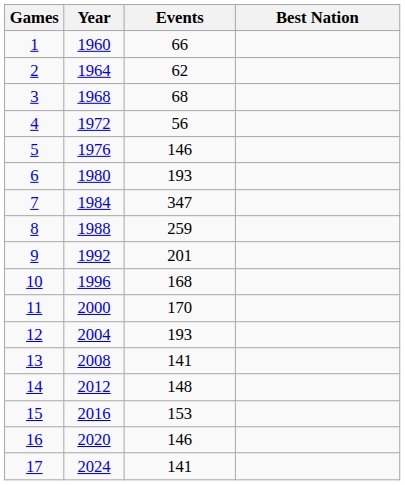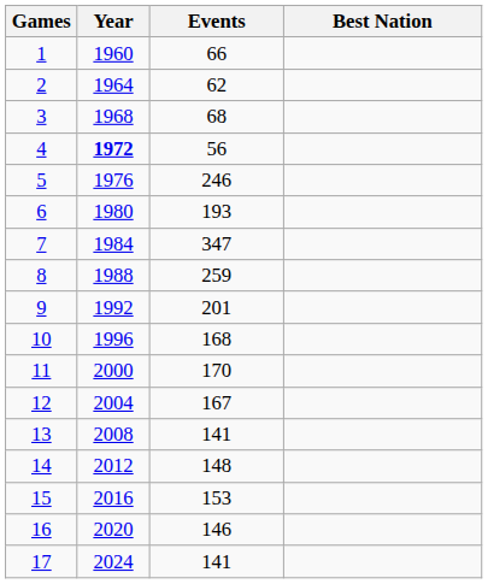 <table class=wikitable>
 <tr>
 <th width=50>Games</th>
 <th width=50>Year</th>
 <th width=100>Events</th>
 <th width=150>Best Nation</th>
 </tr>
 <tr>
 <td align=center><a href='#'>1</a></td>
 <td align=center><a href='#'>1960</a></td>
 <td align=center>66</td>
 <td></td>
 </tr>
 <tr>
 <td align=center><a href='#'>2</a></td>
 <td align=center><a href='#'>1964</a></td>
 <td align=center>62</td>
 <td></td>
 </tr>
 <tr>
 <td align=center><a href='#'>3</a></td>
 <td align=center><a href='#'>1968</a></td>
 <td align=center>68</td>
 <td></td>
 </tr>
 <tr>
 <td align=center><a href='#'>4</a></td>
-<td align=center><a href='#'>1972</a></td>
+<td align=center><strong><a href='#'>1972</a></strong></td>
 <td align=center>56</td>
 <td></td>
 </tr>
 <tr>
 <td align=center><a href='#'>5</a></td>
 <td align=center><a href='#'>1976</a></td>
-<td align=center>146</td>
+<td align=center>246</td>
 <td></td>
 </tr>
 <tr>
 <td align=center><a href='#'>6</a></td>
 <td align=center><a href='#'>1980</a></td>
 <td align=center>193</td>
 <td></td>
 </tr>
 <tr>
 <td align=center><a href='#'>7</a></td>
 <td align=center><a href='#'>1984</a></td>
 <td align=center>347</td>
 <td></td>
 </tr>
 <tr>
 <td align=center><a href='#'>8</a></td>
 <td align=center><a href='#'>1988</a></td>
 <td align=center>259</td>
 <td></td>
 </tr>
 <tr>
 <td align=center><a href='#'>9</a></td>
 <td align=center><a href='#'>1992</a></td>
 <td align=center>201</td>
 <td></td>
 </tr>
 <tr>
 <td align=center><a href='#'>10</a></td>
 <td align=center><a href='#'>1996</a></td>
 <td align=center>168</td>
 <td></td>
 </tr>
 <tr>
 <td align=center><a href='#'>11</a></td>
 <td align=center><a href='#'>2000</a></td>
 <td align=center>170</td>
 <td></td>
 </tr>
 <tr>
 <td align=center><a href='#'>12</a></td>
 <td align=center><a href='#'>2004</a></td>
-<td align=center>193</td>
+<td align=center>167</td>
 <td></td>
 </tr>
 <tr>
 <td align=center><a href='#'>13</a></td>
 <td align=center><a href='#'>2008</a></td>
 <td align=center>141</td>
 <td></td>
 </tr>
 <tr>
 <td align=center><a href='#'>14</a></td>
 <td align=center><a href='#'>2012</a></td>
 <td align=center>148</td>
 <td></td>
 </tr>
 <tr>
 <td align=center><a href='#'>15</a></td>
 <td align=center><a href='#'>2016</a></td>
 <td align=center>153</td>
 <td></td>
 </tr>
 <tr>
 <td align=center><a href='#'>16</a></td>
 <td align=center><a href='#'>2020</a></td>
 <td align=center>146</td>
 <td></td>
 </tr>
 <tr>
 <td align=center><a href='#'>17</a></td>
 <td align=center><a href='#'>2024</a></td>
 <td align=center>141</td>
 <td></td>
 </tr>
 </table>
